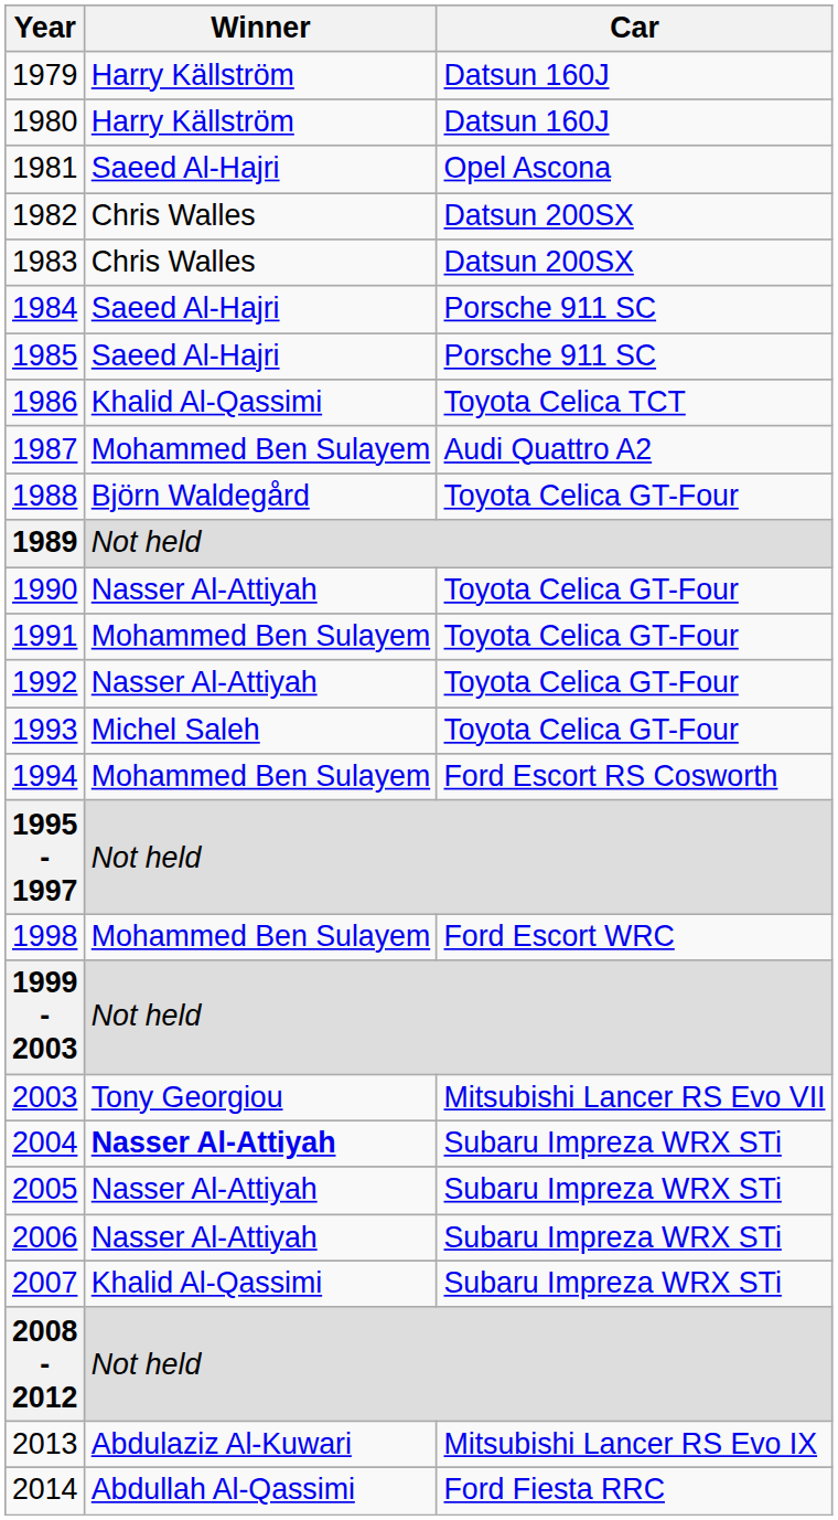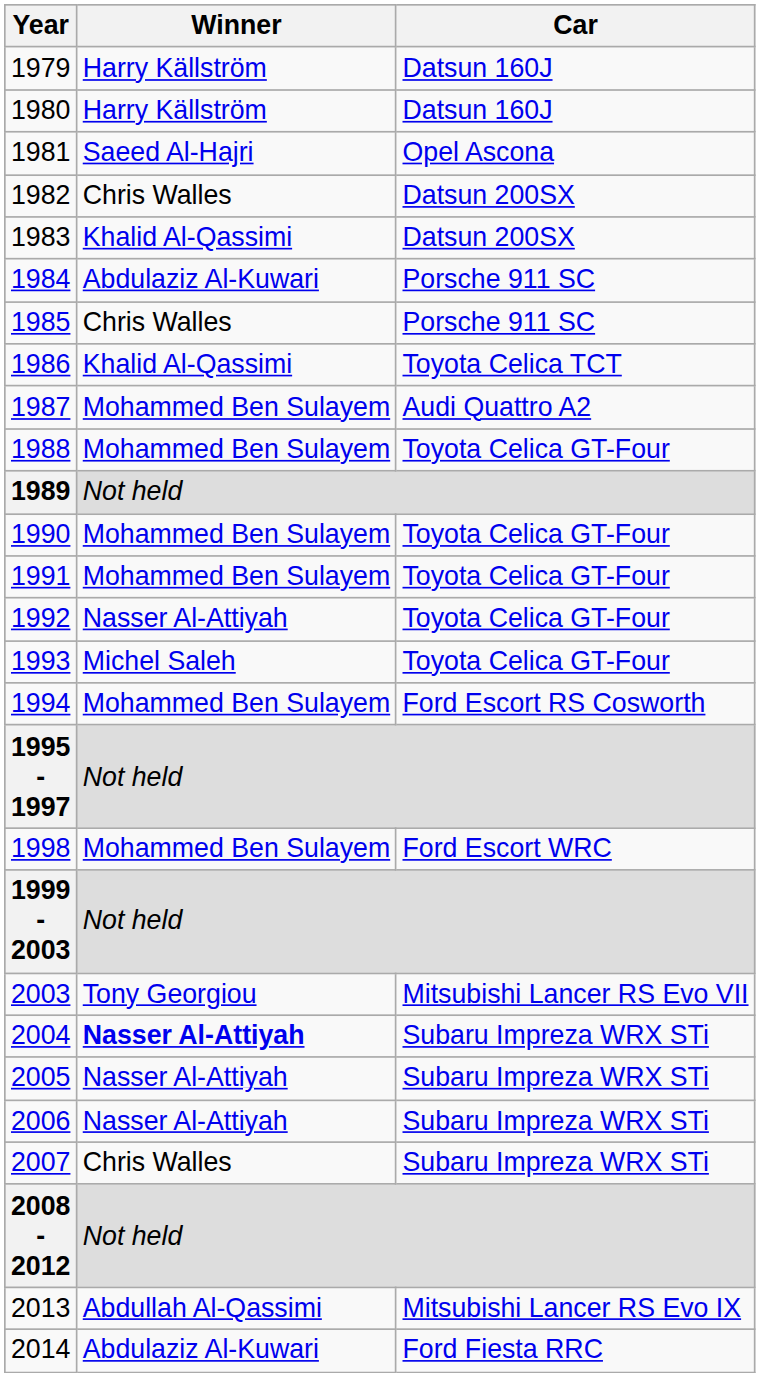 <table class="wikitable">
 <tr>
 <th>Year</th>
 <th>Winner</th>
 <th>Car</th>
 </tr>
 <tr>
 <td>1979</td>
 <td> <a href='#'>Harry Källström</a></td>
 <td><a href='#'>Datsun 160J</a></td>
 </tr>
 <tr>
 <td>1980</td>
 <td> <a href='#'>Harry Källström</a></td>
 <td><a href='#'>Datsun 160J</a></td>
 </tr>
 <tr>
 <td>1981</td>
 <td> <a href='#'>Saeed Al-Hajri</a></td>
 <td><a href='#'>Opel Ascona</a></td>
 </tr>
 <tr>
 <td>1982</td>
 <td> Chris Walles</td>
 <td><a href='#'>Datsun 200SX</a></td>
 </tr>
 <tr>
 <td>1983</td>
-<td> Chris Walles</td>
+<td> <a href='#'>Khalid Al-Qassimi</a></td>
 <td><a href='#'>Datsun 200SX</a></td>
 </tr>
 <tr>
 <td><a href='#'>1984</a></td>
-<td> <a href='#'>Saeed Al-Hajri</a></td>
+<td> <a href='#'>Abdulaziz Al-Kuwari</a></td>
 <td><a href='#'>Porsche 911 SC</a></td>
 </tr>
 <tr>
 <td><a href='#'>1985</a></td>
-<td> <a href='#'>Saeed Al-Hajri</a></td>
+<td> Chris Walles</td>
 <td><a href='#'>Porsche 911 SC</a></td>
 </tr>
 <tr>
 <td><a href='#'>1986</a></td>
 <td> <a href='#'>Khalid Al-Qassimi</a></td>
 <td><a href='#'>Toyota Celica TCT</a></td>
 </tr>
 <tr>
 <td><a href='#'>1987</a></td>
 <td> <a href='#'>Mohammed Ben Sulayem</a></td>
 <td><a href='#'>Audi Quattro A2</a></td>
 </tr>
 <tr>
 <td><a href='#'>1988</a></td>
-<td> <a href='#'>Björn Waldegård</a></td>
+<td> <a href='#'>Mohammed Ben Sulayem</a></td>
 <td><a href='#'>Toyota Celica GT-Four</a></td>
 </tr>
 <tr style="background:#DDDDDD;">
 <th>1989</th>
 <td COLSPAN=3><em>Not held</em></td>
 </tr>
 <tr>
 <td><a href='#'>1990</a></td>
-<td> <a href='#'>Nasser Al-Attiyah</a></td>
+<td> <a href='#'>Mohammed Ben Sulayem</a></td>
 <td><a href='#'>Toyota Celica GT-Four</a></td>
 </tr>
 <tr>
 <td><a href='#'>1991</a></td>
 <td> <a href='#'>Mohammed Ben Sulayem</a></td>
 <td><a href='#'>Toyota Celica GT-Four</a></td>
 </tr>
 <tr>
 <td><a href='#'>1992</a></td>
 <td> <a href='#'>Nasser Al-Attiyah</a></td>
 <td><a href='#'>Toyota Celica GT-Four</a></td>
 </tr>
 <tr>
 <td><a href='#'>1993</a></td>
 <td> <a href='#'>Michel Saleh</a></td>
 <td><a href='#'>Toyota Celica GT-Four</a></td>
 </tr>
 <tr>
 <td><a href='#'>1994</a></td>
 <td> <a href='#'>Mohammed Ben Sulayem</a></td>
 <td><a href='#'>Ford Escort RS Cosworth</a></td>
 </tr>
 <tr style="background:#DDDDDD;">
 <th>1995<br>-<br>1997</th>
 <td COLSPAN=3><em>Not held</em></td>
 </tr>
 <tr>
 <td><a href='#'>1998</a></td>
 <td> <a href='#'>Mohammed Ben Sulayem</a></td>
 <td><a href='#'>Ford Escort WRC</a></td>
 </tr>
 <tr style="background:#DDDDDD;">
 <th>1999<br>-<br>2003</th>
 <td COLSPAN=3><em>Not held</em></td>
 </tr>
 <tr>
 <td><a href='#'>2003</a></td>
 <td> <a href='#'>Tony Georgiou</a></td>
 <td><a href='#'>Mitsubishi Lancer RS Evo VII</a></td>
 </tr>
 <tr>
 <td><a href='#'>2004</a></td>
 <td><strong> <a href='#'>Nasser Al-Attiyah</a></strong></td>
 <td><a href='#'>Subaru Impreza WRX STi</a></td>
 </tr>
 <tr>
 <td><a href='#'>2005</a></td>
 <td> <a href='#'>Nasser Al-Attiyah</a></td>
 <td><a href='#'>Subaru Impreza WRX STi</a></td>
 </tr>
 <tr>
 <td><a href='#'>2006</a></td>
 <td> <a href='#'>Nasser Al-Attiyah</a></td>
 <td><a href='#'>Subaru Impreza WRX STi</a></td>
 </tr>
 <tr>
 <td><a href='#'>2007</a></td>
-<td> <a href='#'>Khalid Al-Qassimi</a></td>
+<td> Chris Walles</td>
 <td><a href='#'>Subaru Impreza WRX STi</a></td>
 </tr>
 <tr style="background:#DDDDDD;">
 <th>2008<br>-<br>2012</th>
 <td COLSPAN=3><em>Not held</em></td>
 </tr>
 <tr>
 <td>2013</td>
-<td> <a href='#'>Abdulaziz Al-Kuwari</a></td>
+<td> <a href='#'>Abdullah Al-Qassimi</a></td>
 <td><a href='#'>Mitsubishi Lancer RS Evo IX</a></td>
 </tr>
 <tr>
 <td>2014</td>
-<td> <a href='#'>Abdullah Al-Qassimi</a></td>
+<td> <a href='#'>Abdulaziz Al-Kuwari</a></td>
 <td><a href='#'>Ford Fiesta RRC</a></td>
 </tr>
 </table>
